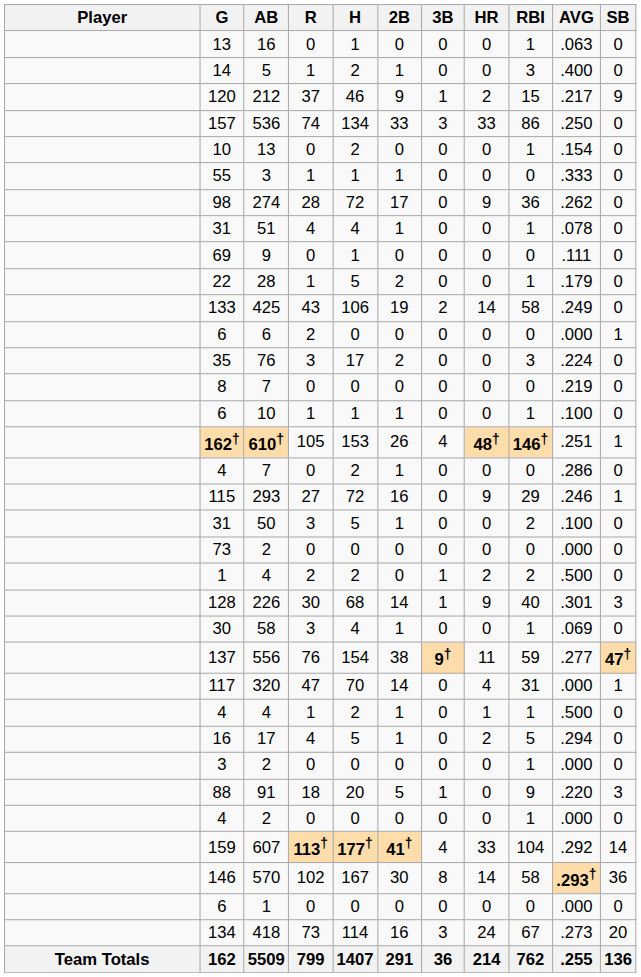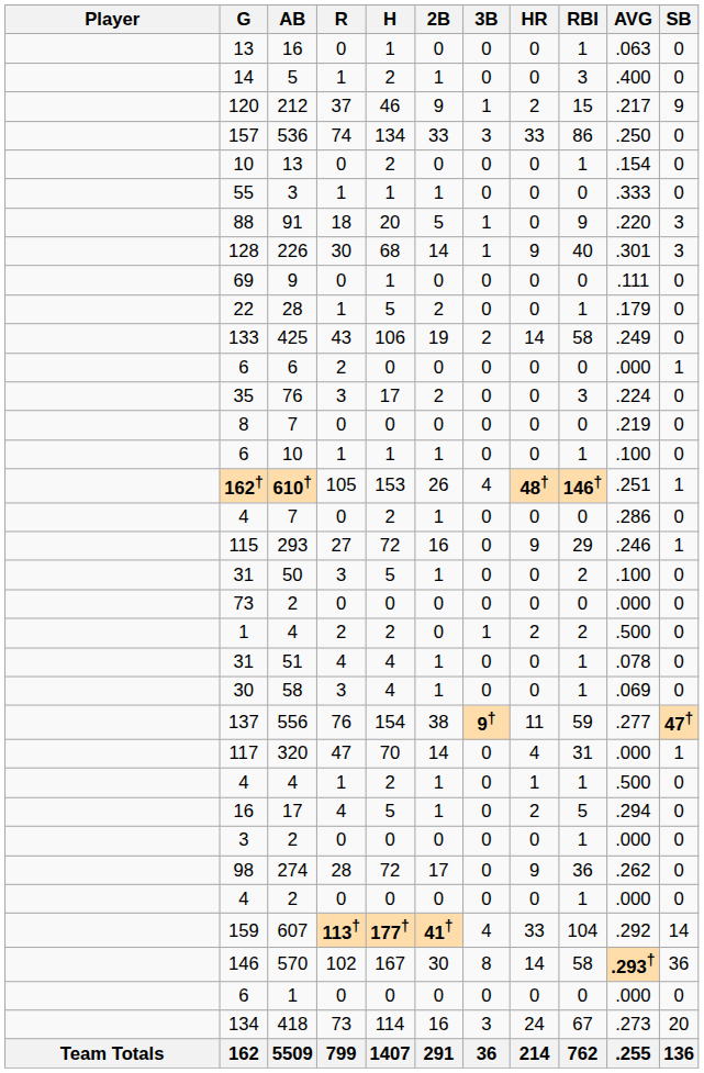 <table class="wikitable " style="text-align:center">
 <tr>
 <th width="32%" bgcolor="#ddddff">Player</th>
 <th width="7%" bgcolor="#ddddff">G</th>
 <th width="7%" bgcolor="#ddddff">AB</th>
 <th width="7%" bgcolor="#ddddff">R</th>
 <th width="7%" bgcolor="#ddddff">H</th>
 <th width="7%" bgcolor="#ddddff">2B</th>
 <th width="7%" bgcolor="#ddddff">3B</th>
 <th width="7%" bgcolor="#ddddff">HR</th>
 <th width="7%" bgcolor="#ddddff">RBI</th>
 <th width="7%" bgcolor="#ddddff">AVG</th>
 <th width="7%" bgcolor="#ddddff">SB</th>
 </tr>
 <tr>
 <td></td>
 <td>13</td>
 <td>16</td>
 <td>0</td>
 <td>1</td>
 <td>0</td>
 <td>0</td>
 <td>0</td>
 <td>1</td>
 <td>.063</td>
 <td>0</td>
 </tr>
 <tr>
 <td></td>
 <td>14</td>
 <td>5</td>
 <td>1</td>
 <td>2</td>
 <td>1</td>
 <td>0</td>
 <td>0</td>
 <td>3</td>
 <td>.400</td>
 <td>0</td>
 </tr>
 <tr>
 <td></td>
 <td>120</td>
 <td>212</td>
 <td>37</td>
 <td>46</td>
 <td>9</td>
 <td>1</td>
 <td>2</td>
 <td>15</td>
 <td>.217</td>
 <td>9</td>
 </tr>
 <tr>
 <td></td>
 <td>157</td>
 <td>536</td>
 <td>74</td>
 <td>134</td>
 <td>33</td>
 <td>3</td>
 <td>33</td>
 <td>86</td>
 <td>.250</td>
 <td>0</td>
 </tr>
 <tr>
 <td></td>
 <td>10</td>
 <td>13</td>
 <td>0</td>
 <td>2</td>
 <td>0</td>
 <td>0</td>
 <td>0</td>
 <td>1</td>
 <td>.154</td>
 <td>0</td>
 </tr>
 <tr>
 <td></td>
 <td>55</td>
 <td>3</td>
 <td>1</td>
 <td>1</td>
 <td>1</td>
 <td>0</td>
 <td>0</td>
 <td>0</td>
 <td>.333</td>
 <td>0</td>
 </tr>
 <tr>
 <td></td>
-<td>98</td>
-<td>274</td>
-<td>28</td>
-<td>72</td>
-<td>17</td>
+<td>88</td>
+<td>91</td>
+<td>18</td>
+<td>20</td>
+<td>5</td>
+<td>1</td>
 <td>0</td>
 <td>9</td>
-<td>36</td>
-<td>.262</td>
-<td>0</td>
+<td>.220</td>
+<td>3</td>
 </tr>
 <tr>
 <td></td>
-<td>31</td>
-<td>51</td>
-<td>4</td>
-<td>4</td>
+<td>128</td>
+<td>226</td>
+<td>30</td>
+<td>68</td>
+<td>14</td>
 <td>1</td>
-<td>0</td>
-<td>0</td>
-<td>1</td>
-<td>.078</td>
-<td>0</td>
+<td>9</td>
+<td>40</td>
+<td>.301</td>
+<td>3</td>
 </tr>
 <tr>
 <td></td>
 <td>69</td>
 <td>9</td>
 <td>0</td>
 <td>1</td>
 <td>0</td>
 <td>0</td>
 <td>0</td>
 <td>0</td>
 <td>.111</td>
 <td>0</td>
 </tr>
 <tr>
 <td></td>
 <td>22</td>
 <td>28</td>
 <td>1</td>
 <td>5</td>
 <td>2</td>
 <td>0</td>
 <td>0</td>
 <td>1</td>
 <td>.179</td>
 <td>0</td>
 </tr>
 <tr>
 <td></td>
 <td>133</td>
 <td>425</td>
 <td>43</td>
 <td>106</td>
 <td>19</td>
 <td>2</td>
 <td>14</td>
 <td>58</td>
 <td>.249</td>
 <td>0</td>
 </tr>
 <tr>
 <td></td>
 <td>6</td>
 <td>6</td>
 <td>2</td>
 <td>0</td>
 <td>0</td>
 <td>0</td>
 <td>0</td>
 <td>0</td>
 <td>.000</td>
 <td>1</td>
 </tr>
 <tr>
 <td></td>
 <td>35</td>
 <td>76</td>
 <td>3</td>
 <td>17</td>
 <td>2</td>
 <td>0</td>
 <td>0</td>
 <td>3</td>
 <td>.224</td>
 <td>0</td>
 </tr>
 <tr>
 <td></td>
 <td>8</td>
 <td>7</td>
 <td>0</td>
 <td>0</td>
 <td>0</td>
 <td>0</td>
 <td>0</td>
 <td>0</td>
 <td>.219</td>
 <td>0</td>
 </tr>
 <tr>
 <td></td>
 <td>6</td>
 <td>10</td>
 <td>1</td>
 <td>1</td>
 <td>1</td>
 <td>0</td>
 <td>0</td>
 <td>1</td>
 <td>.100</td>
 <td>0</td>
 </tr>
 <tr>
 <td></td>
 <td bgcolor="#ffddaa"><strong>162<sup>†</sup></strong></td>
 <td bgcolor="#ffddaa"><strong>610<sup>†</sup></strong></td>
 <td>105</td>
 <td>153</td>
 <td>26</td>
 <td>4</td>
 <td bgcolor="#ffddaa"><strong>48<sup>†</sup></strong></td>
 <td bgcolor="#ffddaa"><strong>146<sup>†</sup></strong></td>
 <td>.251</td>
 <td>1</td>
 </tr>
 <tr>
 <td></td>
 <td>4</td>
 <td>7</td>
 <td>0</td>
 <td>2</td>
 <td>1</td>
 <td>0</td>
 <td>0</td>
 <td>0</td>
 <td>.286</td>
 <td>0</td>
 </tr>
 <tr>
 <td></td>
 <td>115</td>
 <td>293</td>
 <td>27</td>
 <td>72</td>
 <td>16</td>
 <td>0</td>
 <td>9</td>
 <td>29</td>
 <td>.246</td>
 <td>1</td>
 </tr>
 <tr>
 <td></td>
 <td>31</td>
 <td>50</td>
 <td>3</td>
 <td>5</td>
 <td>1</td>
 <td>0</td>
 <td>0</td>
 <td>2</td>
 <td>.100</td>
 <td>0</td>
 </tr>
 <tr>
 <td></td>
 <td>73</td>
 <td>2</td>
 <td>0</td>
 <td>0</td>
 <td>0</td>
 <td>0</td>
 <td>0</td>
 <td>0</td>
 <td>.000</td>
 <td>0</td>
 </tr>
 <tr>
 <td></td>
 <td>1</td>
 <td>4</td>
 <td>2</td>
 <td>2</td>
 <td>0</td>
 <td>1</td>
 <td>2</td>
 <td>2</td>
 <td>.500</td>
 <td>0</td>
 </tr>
 <tr>
 <td></td>
-<td>128</td>
-<td>226</td>
-<td>30</td>
-<td>68</td>
-<td>14</td>
+<td>31</td>
+<td>51</td>
+<td>4</td>
+<td>4</td>
 <td>1</td>
-<td>9</td>
-<td>40</td>
-<td>.301</td>
-<td>3</td>
+<td>0</td>
+<td>0</td>
+<td>1</td>
+<td>.078</td>
+<td>0</td>
 </tr>
 <tr>
 <td></td>
 <td>30</td>
 <td>58</td>
 <td>3</td>
 <td>4</td>
 <td>1</td>
 <td>0</td>
 <td>0</td>
 <td>1</td>
 <td>.069</td>
 <td>0</td>
 </tr>
 <tr>
 <td></td>
 <td>137</td>
 <td>556</td>
 <td>76</td>
 <td>154</td>
 <td>38</td>
 <td bgcolor="#ffddaa"><strong>9<sup>†</sup></strong></td>
 <td>11</td>
 <td>59</td>
 <td>.277</td>
 <td bgcolor="#ffddaa"><strong>47<sup>†</sup></strong></td>
 </tr>
 <tr>
 <td></td>
 <td>117</td>
 <td>320</td>
 <td>47</td>
 <td>70</td>
 <td>14</td>
 <td>0</td>
 <td>4</td>
 <td>31</td>
 <td>.000</td>
 <td>1</td>
 </tr>
 <tr>
 <td></td>
 <td>4</td>
 <td>4</td>
 <td>1</td>
 <td>2</td>
 <td>1</td>
 <td>0</td>
 <td>1</td>
 <td>1</td>
 <td>.500</td>
 <td>0</td>
 </tr>
 <tr>
 <td></td>
 <td>16</td>
 <td>17</td>
 <td>4</td>
 <td>5</td>
 <td>1</td>
 <td>0</td>
 <td>2</td>
 <td>5</td>
 <td>.294</td>
 <td>0</td>
 </tr>
 <tr>
 <td></td>
 <td>3</td>
 <td>2</td>
 <td>0</td>
 <td>0</td>
 <td>0</td>
 <td>0</td>
 <td>0</td>
 <td>1</td>
 <td>.000</td>
 <td>0</td>
 </tr>
 <tr>
 <td></td>
-<td>88</td>
-<td>91</td>
-<td>18</td>
-<td>20</td>
-<td>5</td>
-<td>1</td>
+<td>98</td>
+<td>274</td>
+<td>28</td>
+<td>72</td>
+<td>17</td>
 <td>0</td>
 <td>9</td>
-<td>.220</td>
-<td>3</td>
+<td>36</td>
+<td>.262</td>
+<td>0</td>
 </tr>
 <tr>
 <td></td>
 <td>4</td>
 <td>2</td>
 <td>0</td>
 <td>0</td>
 <td>0</td>
 <td>0</td>
 <td>0</td>
 <td>1</td>
 <td>.000</td>
 <td>0</td>
 </tr>
 <tr>
 <td></td>
 <td>159</td>
 <td>607</td>
 <td bgcolor="#ffddaa"><strong>113<sup>†</sup></strong></td>
 <td bgcolor="#ffddaa"><strong>177<sup>†</sup></strong></td>
 <td bgcolor="#ffddaa"><strong>41<sup>†</sup></strong></td>
 <td>4</td>
 <td>33</td>
 <td>104</td>
 <td>.292</td>
 <td>14</td>
 </tr>
 <tr>
 <td></td>
 <td>146</td>
 <td>570</td>
 <td>102</td>
 <td>167</td>
 <td>30</td>
 <td>8</td>
 <td>14</td>
 <td>58</td>
 <td bgcolor="#ffddaa"><strong>.293<sup>†</sup></strong></td>
 <td>36</td>
 </tr>
 <tr>
 <td></td>
 <td>6</td>
 <td>1</td>
 <td>0</td>
 <td>0</td>
 <td>0</td>
 <td>0</td>
 <td>0</td>
 <td>0</td>
 <td>.000</td>
 <td>0</td>
 </tr>
 <tr>
 <td></td>
 <td>134</td>
 <td>418</td>
 <td>73</td>
 <td>114</td>
 <td>16</td>
 <td>3</td>
 <td>24</td>
 <td>67</td>
 <td>.273</td>
 <td>20</td>
 </tr>
 <tr>
 <th>Team Totals</th>
 <th>162</th>
 <th>5509</th>
 <th>799</th>
 <th>1407</th>
 <th>291</th>
 <th>36</th>
 <th>214</th>
 <th>762</th>
 <th>.255</th>
 <th>136</th>
 </tr>
 </table>
